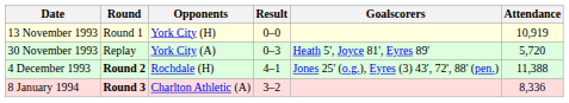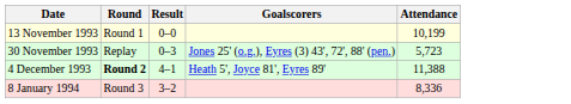 <table class="wikitable">
 <tr>
 <th>Date</th>
 <th>Round</th>
-<th>Opponents</th>
 <th>Result</th>
 <th>Goalscorers</th>
 <th>Attendance</th>
 </tr>
 <tr bgcolor="#ffffdd">
 <td>13 November 1993</td>
 <td>Round 1</td>
-<td><a href='#'>York City</a> (H)</td>
 <td align="center">0–0</td>
 <td></td>
-<td align="center">10,919</td>
+<td align="center">10,199</td>
 </tr>
 <tr bgcolor="#ddffdd">
 <td>30 November 1993</td>
 <td>Replay</td>
-<td><a href='#'>York City</a> (A)</td>
 <td align="center">0–3</td>
-<td><a href='#'>Heath</a> 5', <a href='#'>Joyce</a> 81', <a href='#'>Eyres</a> 89'</td>
-<td align="center">5,720</td>
+<td><a href='#'>Jones</a> 25' (<a href='#'>o.g.</a>), <a href='#'>Eyres</a> (3) 43', 72', 88' (<a href='#'>pen.</a>)</td>
+<td align="center">5,723</td>
 </tr>
 <tr bgcolor="#ddffdd">
 <td>4 December 1993</td>
 <td><strong>Round 2</strong></td>
-<td><a href='#'>Rochdale</a> (H)</td>
 <td align="center">4–1</td>
-<td><a href='#'>Jones</a> 25' (<a href='#'>o.g.</a>), <a href='#'>Eyres</a> (3) 43', 72', 88' (<a href='#'>pen.</a>)</td>
+<td><a href='#'>Heath</a> 5', <a href='#'>Joyce</a> 81', <a href='#'>Eyres</a> 89'</td>
 <td align="center">11,388</td>
 </tr>
 <tr bgcolor="#ffdddd">
 <td>8 January 1994</td>
-<td><strong>Round 3</strong></td>
-<td><a href='#'>Charlton Athletic</a> (A)</td>
+<td>Round 3</td>
 <td align="center">3–2</td>
 <td></td>
 <td align="center">8,336</td>
 </tr>
 </table>
